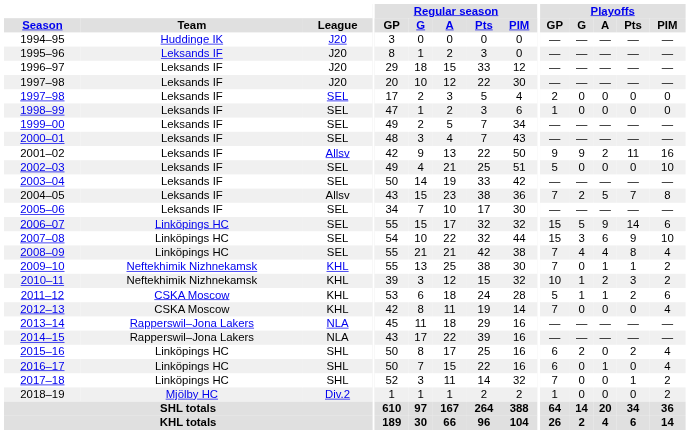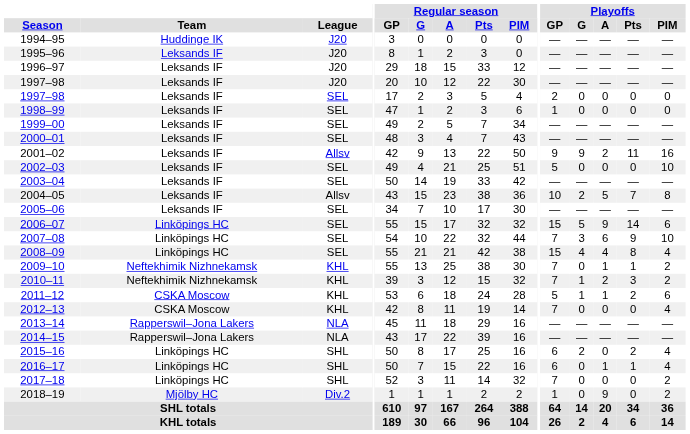 <table border="0" cellpadding="1" cellspacing="0" style="text-align:center; width:60em">
 <tr bgcolor="#e0e0e0">
 <th colspan="3" bgcolor="#ffffff"></th>
 <th rowspan="99" bgcolor="#ffffff"></th>
 <th colspan="5"><a href='#'>Regular season</a></th>
 <th rowspan="99" bgcolor="#ffffff"></th>
 <th colspan="5"><a href='#'>Playoffs</a></th>
 </tr>
 <tr bgcolor="#e0e0e0">
 <th><a href='#'>Season</a></th>
 <th>Team</th>
 <th>League</th>
 <th>GP</th>
 <th><a href='#'>G</a></th>
 <th><a href='#'>A</a></th>
 <th><a href='#'>Pts</a></th>
 <th><a href='#'>PIM</a></th>
 <th>GP</th>
 <th>G</th>
 <th>A</th>
 <th>Pts</th>
 <th>PIM</th>
 </tr>
 <tr>
 <td>1994–95</td>
 <td><a href='#'>Huddinge IK</a></td>
 <td><a href='#'>J20</a></td>
 <td>3</td>
 <td>0</td>
 <td>0</td>
 <td>0</td>
 <td>0</td>
 <td>—</td>
 <td>—</td>
 <td>—</td>
 <td>—</td>
 <td>—</td>
 </tr>
 <tr bgcolor="#f0f0f0">
 <td>1995–96</td>
 <td><a href='#'>Leksands IF</a></td>
 <td>J20</td>
 <td>8</td>
 <td>1</td>
 <td>2</td>
 <td>3</td>
 <td>0</td>
 <td>—</td>
 <td>—</td>
 <td>—</td>
 <td>—</td>
 <td>—</td>
 </tr>
 <tr>
 <td>1996–97</td>
 <td>Leksands IF</td>
 <td>J20</td>
 <td>29</td>
 <td>18</td>
 <td>15</td>
 <td>33</td>
 <td>12</td>
 <td>—</td>
 <td>—</td>
 <td>—</td>
 <td>—</td>
 <td>—</td>
 </tr>
 <tr bgcolor="#f0f0f0">
 <td>1997–98</td>
 <td>Leksands IF</td>
 <td>J20</td>
 <td>20</td>
 <td>10</td>
 <td>12</td>
 <td>22</td>
 <td>30</td>
 <td>—</td>
 <td>—</td>
 <td>—</td>
 <td>—</td>
 <td>—</td>
 </tr>
 <tr>
 <td><a href='#'>1997–98</a></td>
 <td>Leksands IF</td>
 <td><a href='#'>SEL</a></td>
 <td>17</td>
 <td>2</td>
 <td>3</td>
 <td>5</td>
 <td>4</td>
 <td>2</td>
 <td>0</td>
 <td>0</td>
 <td>0</td>
 <td>0</td>
 </tr>
 <tr bgcolor="#f0f0f0">
 <td><a href='#'>1998–99</a></td>
 <td>Leksands IF</td>
 <td>SEL</td>
 <td>47</td>
 <td>1</td>
 <td>2</td>
 <td>3</td>
 <td>6</td>
 <td>1</td>
 <td>0</td>
 <td>0</td>
 <td>0</td>
 <td>0</td>
 </tr>
 <tr>
 <td><a href='#'>1999–00</a></td>
 <td>Leksands IF</td>
 <td>SEL</td>
 <td>49</td>
 <td>2</td>
 <td>5</td>
 <td>7</td>
 <td>34</td>
 <td>—</td>
 <td>—</td>
 <td>—</td>
 <td>—</td>
 <td>—</td>
 </tr>
 <tr bgcolor="#f0f0f0">
 <td><a href='#'>2000–01</a></td>
 <td>Leksands IF</td>
 <td>SEL</td>
 <td>48</td>
 <td>3</td>
 <td>4</td>
 <td>7</td>
 <td>43</td>
 <td>—</td>
 <td>—</td>
 <td>—</td>
 <td>—</td>
 <td>—</td>
 </tr>
 <tr>
 <td>2001–02</td>
 <td>Leksands IF</td>
 <td><a href='#'>Allsv</a></td>
 <td>42</td>
 <td>9</td>
 <td>13</td>
 <td>22</td>
 <td>50</td>
 <td>9</td>
 <td>9</td>
 <td>2</td>
 <td>11</td>
 <td>16</td>
 </tr>
 <tr bgcolor="#f0f0f0">
 <td><a href='#'>2002–03</a></td>
 <td>Leksands IF</td>
 <td>SEL</td>
 <td>49</td>
 <td>4</td>
 <td>21</td>
 <td>25</td>
 <td>51</td>
 <td>5</td>
 <td>0</td>
 <td>0</td>
 <td>0</td>
 <td>10</td>
 </tr>
 <tr>
 <td><a href='#'>2003–04</a></td>
 <td>Leksands IF</td>
 <td>SEL</td>
 <td>50</td>
 <td>14</td>
 <td>19</td>
 <td>33</td>
 <td>42</td>
 <td>—</td>
 <td>—</td>
 <td>—</td>
 <td>—</td>
 <td>—</td>
 </tr>
 <tr bgcolor="#f0f0f0">
 <td>2004–05</td>
 <td>Leksands IF</td>
 <td>Allsv</td>
 <td>43</td>
 <td>15</td>
 <td>23</td>
 <td>38</td>
 <td>36</td>
-<td>7</td>
+<td>10</td>
 <td>2</td>
 <td>5</td>
 <td>7</td>
 <td>8</td>
 </tr>
 <tr>
 <td><a href='#'>2005–06</a></td>
 <td>Leksands IF</td>
 <td>SEL</td>
 <td>34</td>
 <td>7</td>
 <td>10</td>
 <td>17</td>
 <td>30</td>
 <td>—</td>
 <td>—</td>
 <td>—</td>
 <td>—</td>
 <td>—</td>
 </tr>
 <tr bgcolor="#f0f0f0">
 <td><a href='#'>2006–07</a></td>
 <td><a href='#'>Linköpings HC</a></td>
 <td>SEL</td>
 <td>55</td>
 <td>15</td>
 <td>17</td>
 <td>32</td>
 <td>32</td>
 <td>15</td>
 <td>5</td>
 <td>9</td>
 <td>14</td>
 <td>6</td>
 </tr>
 <tr>
 <td><a href='#'>2007–08</a></td>
 <td>Linköpings HC</td>
 <td>SEL</td>
 <td>54</td>
 <td>10</td>
 <td>22</td>
 <td>32</td>
 <td>44</td>
-<td>15</td>
+<td>7</td>
 <td>3</td>
 <td>6</td>
 <td>9</td>
 <td>10</td>
 </tr>
 <tr bgcolor="#f0f0f0">
 <td><a href='#'>2008–09</a></td>
 <td>Linköpings HC</td>
 <td>SEL</td>
 <td>55</td>
 <td>21</td>
 <td>21</td>
 <td>42</td>
 <td>38</td>
-<td>7</td>
+<td>15</td>
 <td>4</td>
 <td>4</td>
 <td>8</td>
 <td>4</td>
 </tr>
 <tr>
 <td><a href='#'>2009–10</a></td>
 <td><a href='#'>Neftekhimik Nizhnekamsk</a></td>
 <td><a href='#'>KHL</a></td>
 <td>55</td>
 <td>13</td>
 <td>25</td>
 <td>38</td>
 <td>30</td>
 <td>7</td>
 <td>0</td>
 <td>1</td>
 <td>1</td>
 <td>2</td>
 </tr>
 <tr bgcolor="#f0f0f0">
 <td><a href='#'>2010–11</a></td>
 <td>Neftekhimik Nizhnekamsk</td>
 <td>KHL</td>
 <td>39</td>
 <td>3</td>
 <td>12</td>
 <td>15</td>
 <td>32</td>
-<td>10</td>
+<td>7</td>
 <td>1</td>
 <td>2</td>
 <td>3</td>
 <td>2</td>
 </tr>
 <tr>
 <td><a href='#'>2011–12</a></td>
 <td><a href='#'>CSKA Moscow</a></td>
 <td>KHL</td>
 <td>53</td>
 <td>6</td>
 <td>18</td>
 <td>24</td>
 <td>28</td>
 <td>5</td>
 <td>1</td>
 <td>1</td>
 <td>2</td>
 <td>6</td>
 </tr>
 <tr bgcolor="#f0f0f0">
 <td><a href='#'>2012–13</a></td>
 <td>CSKA Moscow</td>
 <td>KHL</td>
 <td>42</td>
 <td>8</td>
 <td>11</td>
 <td>19</td>
 <td>14</td>
 <td>7</td>
 <td>0</td>
 <td>0</td>
 <td>0</td>
 <td>4</td>
 </tr>
 <tr>
 <td><a href='#'>2013–14</a></td>
 <td><a href='#'>Rapperswil–Jona Lakers</a></td>
 <td><a href='#'>NLA</a></td>
 <td>45</td>
 <td>11</td>
 <td>18</td>
 <td>29</td>
 <td>16</td>
 <td>—</td>
 <td>—</td>
 <td>—</td>
 <td>—</td>
 <td>—</td>
 </tr>
 <tr bgcolor="#f0f0f0">
 <td><a href='#'>2014–15</a></td>
 <td>Rapperswil–Jona Lakers</td>
 <td>NLA</td>
 <td>43</td>
 <td>17</td>
 <td>22</td>
 <td>39</td>
 <td>16</td>
 <td>—</td>
 <td>—</td>
 <td>—</td>
 <td>—</td>
 <td>—</td>
 </tr>
 <tr>
 <td><a href='#'>2015–16</a></td>
 <td>Linköpings HC</td>
 <td>SHL</td>
 <td>50</td>
 <td>8</td>
 <td>17</td>
 <td>25</td>
 <td>16</td>
 <td>6</td>
 <td>2</td>
 <td>0</td>
 <td>2</td>
 <td>4</td>
 </tr>
 <tr bgcolor="#f0f0f0">
 <td><a href='#'>2016–17</a></td>
 <td>Linköpings HC</td>
 <td>SHL</td>
 <td>50</td>
 <td>7</td>
 <td>15</td>
 <td>22</td>
 <td>16</td>
 <td>6</td>
 <td>0</td>
 <td>1</td>
-<td>0</td>
+<td>1</td>
 <td>4</td>
 </tr>
 <tr>
 <td><a href='#'>2017–18</a></td>
 <td>Linköpings HC</td>
 <td>SHL</td>
 <td>52</td>
 <td>3</td>
 <td>11</td>
 <td>14</td>
 <td>32</td>
 <td>7</td>
 <td>0</td>
 <td>0</td>
-<td>1</td>
+<td>0</td>
 <td>2</td>
 </tr>
 <tr bgcolor="#f0f0f0">
 <td>2018–19</td>
 <td><a href='#'>Mjölby HC</a></td>
 <td><a href='#'>Div.2</a></td>
 <td>1</td>
 <td>1</td>
 <td>1</td>
 <td>2</td>
 <td>2</td>
 <td>1</td>
 <td>0</td>
-<td>0</td>
+<td>9</td>
 <td>0</td>
 <td>2</td>
 </tr>
 <tr bgcolor="#e0e0e0">
 <th colspan="3">SHL totals</th>
 <th>610</th>
 <th>97</th>
 <th>167</th>
 <th>264</th>
 <th>388</th>
 <th>64</th>
 <th>14</th>
 <th>20</th>
 <th>34</th>
 <th>36</th>
 </tr>
 <tr bgcolor="#e0e0e0">
 <th colspan="3">KHL totals</th>
 <th>189</th>
 <th>30</th>
 <th>66</th>
 <th>96</th>
 <th>104</th>
 <th>26</th>
 <th>2</th>
 <th>4</th>
 <th>6</th>
 <th>14</th>
 </tr>
 </table>
